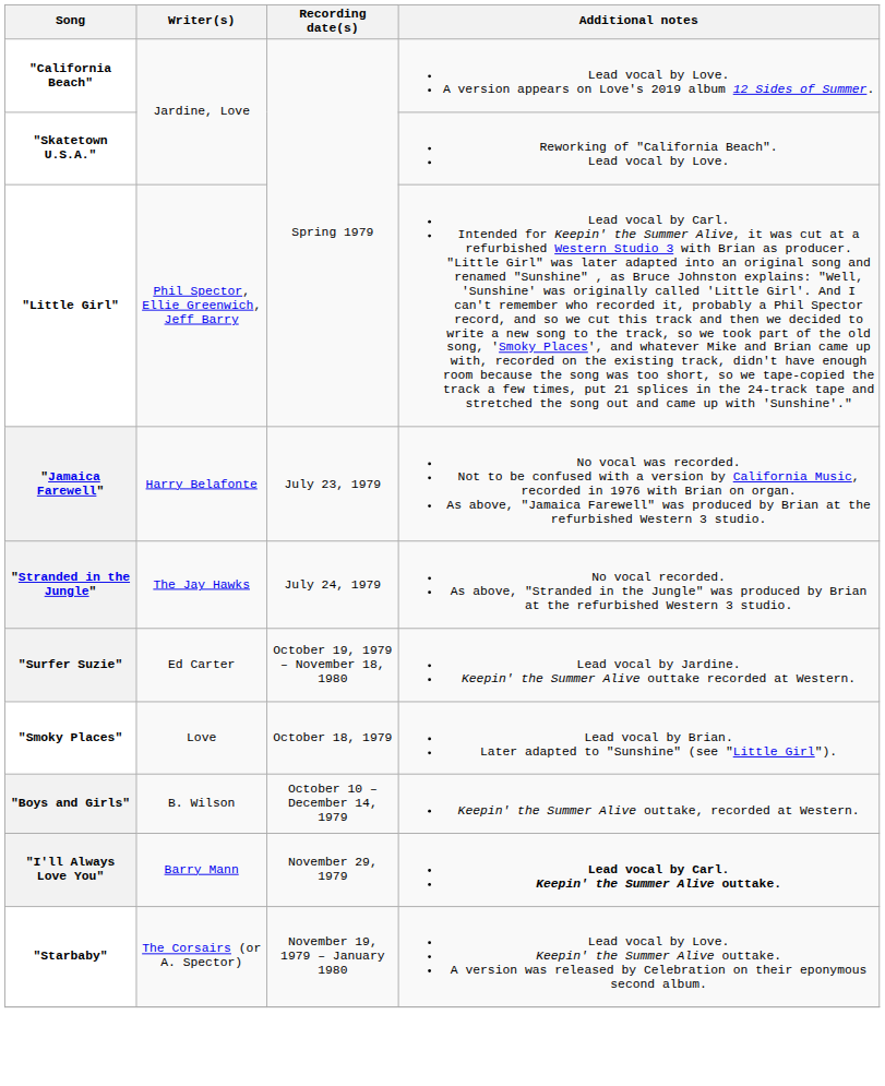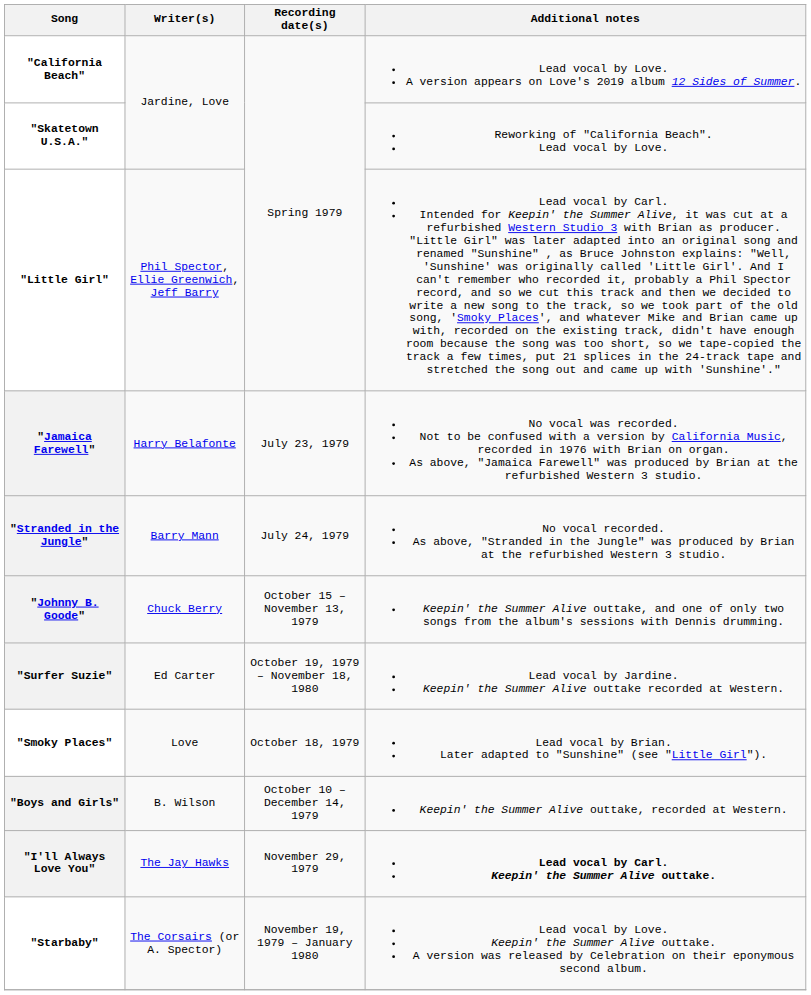 <table class="wikitable sortable plainrowheaders" style="font-size:95%; width=1250; text-align:center;">
 <tr>
 <th scope="col" style="width: 15%;">Song</th>
 <th scope="col" style="width: 15%;">Writer(s)</th>
 <th scope="col" style="width: 15%;">Recording date(s)</th>
 <th class="unsortable" scope="col">Additional notes</th>
 </tr>
 <tr>
 <th style="background-color: white;"; scope="row">"California Beach"</th>
 <td rowspan="2">Jardine, Love</td>
 <td data-sort-value="1979-03"; rowspan="3">Spring 1979</td>
 <td><br><ul><li>Lead vocal by Love.</li><li>A version appears on Love's 2019 album <em><a href='#'>12 Sides of Summer</a></em>.</li></ul></td>
 </tr>
 <tr>
 <th style="background-color: white;"; scope="row">"Skatetown U.S.A."</th>
 <td><br><ul><li>Reworking of "California Beach".</li><li>Lead vocal by Love.</li></ul></td>
 </tr>
 <tr>
 <th scope="row"; style="background-color: white;">"Little Girl"</th>
 <td><a href='#'>Phil Spector</a>, <a href='#'>Ellie Greenwich</a>, <a href='#'>Jeff Barry</a></td>
 <td><br><ul><li>Lead vocal by Carl.</li><li>Intended for <em>Keepin' the Summer Alive</em>, it was cut at a refurbished <a href='#'>Western Studio 3</a> with Brian as producer. "Little Girl" was later adapted into an original song and renamed "Sunshine" , as Bruce Johnston explains: "Well, 'Sunshine' was originally called 'Little Girl'.  And I can't remember who recorded it, probably a Phil Spector record, and so we cut this track and then we decided to write a new song to the track, so we took part of the old song, '<a href='#'>Smoky Places</a>', and whatever Mike and Brian came up with, recorded on the existing track, didn't have enough room because the song was too short, so we tape-copied the track a few times, put 21 splices in the 24-track tape and stretched the song out and came up with 'Sunshine'."</li></ul></td>
 </tr>
 <tr>
 <th scope="row">"<a href='#'>Jamaica Farewell</a>"</th>
 <td><a href='#'>Harry Belafonte</a></td>
 <td data-sort-value="1979-07-23">July 23, 1979</td>
 <td><br><ul><li>No vocal was recorded.</li><li>Not to be confused with a version by <a href='#'>California Music</a>, recorded in 1976 with Brian on organ.</li><li>As above, "Jamaica Farewell" was produced by Brian at the refurbished Western 3 studio.</li></ul></td>
 </tr>
 <tr>
 <th scope="row">"<a href='#'>Stranded in the Jungle</a>"</th>
-<td><a href='#'>The Jay Hawks</a></td>
+<td><a href='#'>Barry Mann</a></td>
 <td data-sort-value="1979-07-24">July 24, 1979</td>
 <td><br><ul><li>No vocal recorded.</li><li>As above, "Stranded in the Jungle" was produced by Brian at the refurbished Western 3 studio.</li></ul></td>
+</tr>
+<tr>
+<th scope="row">"<a href='#'>Johnny B. Goode</a>"</th>
+<td><a href='#'>Chuck Berry</a></td>
+<td data-sort-value="1979-10-15">October 15 – November 13, 1979</td>
+<td><br><ul><li><em>Keepin' the Summer Alive</em> outtake, and one of only two songs from the album's sessions with Dennis drumming.</li></ul></td>
 </tr>
 <tr>
 <th scope="row">"Surfer Suzie"</th>
 <td>Ed Carter</td>
 <td data-sort-value="1979-10-19">October 19, 1979 – November 18, 1980</td>
 <td><br><ul><li>Lead vocal by Jardine.</li><li><em>Keepin' the Summer Alive</em> outtake recorded at Western.</li></ul></td>
 </tr>
 <tr>
 <th scope="row"; style="background-color: white;">"Smoky Places"</th>
 <td>Love</td>
 <td data-sort-value="1979-10-18">October 18, 1979</td>
 <td><br><ul><li>Lead vocal by Brian.</li><li>Later adapted to "Sunshine" (see "<a href='#'>Little Girl</a>").</li></ul></td>
 </tr>
 <tr>
 <th scope="row">"Boys and Girls"</th>
 <td>B. Wilson</td>
 <td data-sort-value="1979-10-10">October 10 – December 14, 1979</td>
 <td><br><ul><li><em>Keepin' the Summer Alive</em> outtake, recorded at Western.</li></ul></td>
 </tr>
 <tr>
 <th scope="row">"I'll Always Love You"</th>
-<td><a href='#'>Barry Mann</a></td>
+<td><a href='#'>The Jay Hawks</a></td>
 <td data-sort-value="1979-11-29">November 29, 1979</td>
 <td><strong><br><ul><li>Lead vocal by Carl.</li><li><em>Keepin' the Summer Alive</em> outtake.</li></ul></strong></td>
 </tr>
 <tr>
 <th scope="row"; style="background-color: white;">"Starbaby"</th>
 <td><a href='#'>The Corsairs</a> (or A. Spector)</td>
 <td data-sort-value="1979-11-19">November 19, 1979 – January 1980</td>
 <td><br><ul><li>Lead vocal by Love.</li><li><em>Keepin' the Summer Alive</em> outtake.</li><li>A version was released by Celebration on their eponymous second album.</li></ul></td>
 </tr>
 <tr>
 </tr>
 </table>
